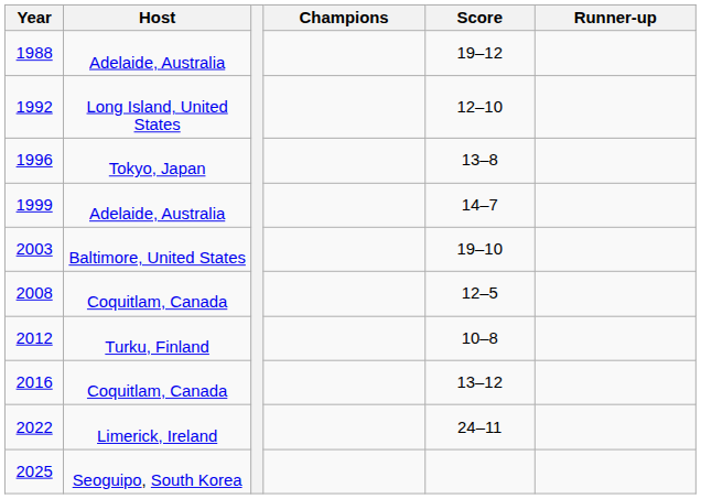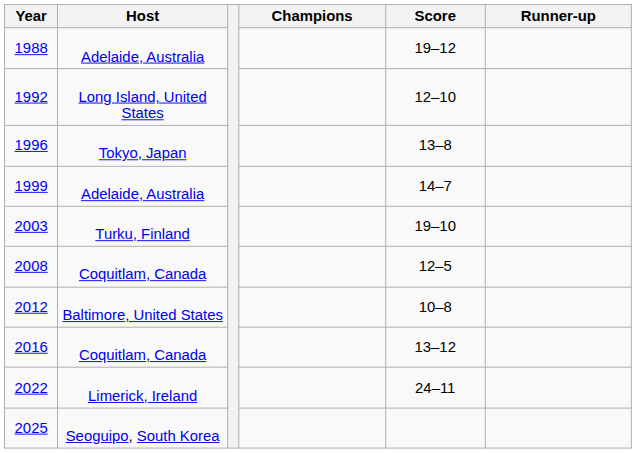 <table class="wikitable" style="text-align:center;">
 <tr>
 <th width="50">Year</th>
 <th width="175">Host</th>
 <th rowspan="14" style="width:5px;"></th>
 <th width="150">Champions</th>
 <th width="100">Score</th>
 <th width="150">Runner-up</th>
 </tr>
 <tr>
 <td><a href='#'>1988</a></td>
 <td><br><a href='#'>Adelaide, Australia</a></td>
 <td></td>
 <td>19–12</td>
 <td></td>
 </tr>
 <tr>
 <td><a href='#'>1992</a></td>
 <td><br><a href='#'>Long Island, United States</a></td>
 <td></td>
 <td>12–10</td>
 <td></td>
 </tr>
 <tr>
 <td><a href='#'>1996</a></td>
 <td><br><a href='#'>Tokyo, Japan</a></td>
 <td></td>
 <td>13–8</td>
 <td></td>
 </tr>
 <tr>
 <td><a href='#'>1999</a></td>
 <td><br><a href='#'>Adelaide, Australia</a></td>
 <td></td>
 <td>14–7</td>
 <td></td>
 </tr>
 <tr>
 <td><a href='#'>2003</a></td>
-<td><br><a href='#'>Baltimore, United States</a></td>
+<td><br><a href='#'>Turku, Finland</a></td>
 <td></td>
 <td>19–10</td>
 <td></td>
 </tr>
 <tr>
 <td><a href='#'>2008</a></td>
 <td><br><a href='#'>Coquitlam, Canada</a></td>
 <td></td>
 <td>12–5</td>
 <td></td>
 </tr>
 <tr>
 <td><a href='#'>2012</a></td>
-<td><br><a href='#'>Turku, Finland</a></td>
+<td><br><a href='#'>Baltimore, United States</a></td>
 <td></td>
 <td>10–8</td>
 <td></td>
 </tr>
 <tr>
 <td><a href='#'>2016</a></td>
 <td><br><a href='#'>Coquitlam, Canada</a></td>
 <td></td>
 <td>13–12</td>
 <td></td>
 </tr>
 <tr>
 <td><a href='#'>2022</a></td>
 <td><br><a href='#'>Limerick, Ireland</a></td>
 <td></td>
 <td>24–11</td>
 <td></td>
 </tr>
 <tr>
 <td><a href='#'>2025</a></td>
 <td><br><a href='#'>Seoguipo</a>, <a href='#'>South Korea</a></td>
 <td></td>
 <td></td>
 <td></td>
 </tr>
 </table>
